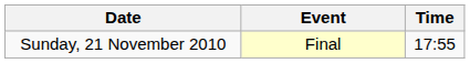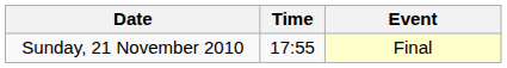 <table class = "wikitable" style="text-align:center;">
 <tr>
 <th width=220>Date</th>
+<th width=50>Time</th>
 <th width=150>Event</th>
-<th width=50>Time</th>
 </tr>
 <tr>
 <td>Sunday, 21 November 2010</td>
+<td>17:55</td>
 <td bgcolor=ffffcc>Final</td>
-<td>17:55</td>
 </tr>
 </table>
